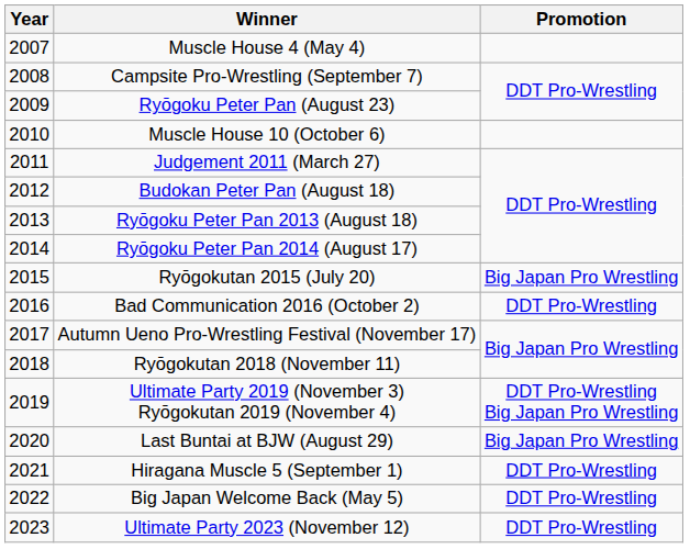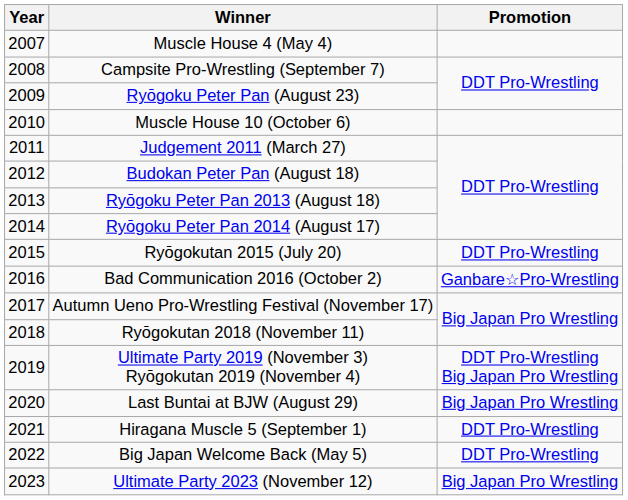 <table class="wikitable sortable" style="text-align: center">
 <tr>
 <th>Year</th>
 <th>Winner</th>
 <th>Promotion</th>
 </tr>
 <tr>
 <td>2007</td>
 <td>Muscle House 4 (May 4)</td>
 <td></td>
 </tr>
 <tr>
 <td>2008</td>
 <td>Campsite Pro-Wrestling (September 7)</td>
 <td rowspan=2><a href='#'>DDT Pro-Wrestling</a></td>
 </tr>
 <tr>
 <td>2009</td>
 <td><a href='#'>Ryōgoku Peter Pan</a> (August 23)</td>
 </tr>
 <tr>
 <td>2010</td>
 <td>Muscle House 10 (October 6)</td>
 <td></td>
 </tr>
 <tr>
 <td>2011</td>
 <td><a href='#'>Judgement 2011</a> (March 27)</td>
 <td rowspan=4><a href='#'>DDT Pro-Wrestling</a></td>
 </tr>
 <tr>
 <td>2012</td>
 <td><a href='#'>Budokan Peter Pan</a> (August 18)</td>
 </tr>
 <tr>
 <td>2013</td>
 <td><a href='#'>Ryōgoku Peter Pan 2013</a> (August 18)</td>
 </tr>
 <tr>
 <td>2014</td>
 <td><a href='#'>Ryōgoku Peter Pan 2014</a> (August 17)</td>
 </tr>
 <tr>
 <td>2015</td>
 <td>Ryōgokutan 2015 (July 20)</td>
-<td><a href='#'>Big Japan Pro Wrestling</a></td>
+<td><a href='#'>DDT Pro-Wrestling</a></td>
 </tr>
 <tr>
 <td>2016</td>
 <td>Bad Communication 2016 (October 2)</td>
-<td><a href='#'>DDT Pro-Wrestling</a></td>
+<td><a href='#'>Ganbare☆Pro-Wrestling</a></td>
 </tr>
 <tr>
 <td>2017</td>
 <td>Autumn Ueno Pro-Wrestling Festival (November 17)</td>
 <td rowspan=2><a href='#'>Big Japan Pro Wrestling</a></td>
 </tr>
 <tr>
 <td>2018</td>
 <td>Ryōgokutan 2018 (November 11)</td>
 </tr>
 <tr>
 <td>2019</td>
 <td><a href='#'>Ultimate Party 2019</a> (November 3)<br>Ryōgokutan 2019 (November 4)</td>
 <td><a href='#'>DDT Pro-Wrestling</a><br><a href='#'>Big Japan Pro Wrestling</a></td>
 </tr>
 <tr>
 <td>2020</td>
 <td>Last Buntai at BJW (August 29)</td>
 <td><a href='#'>Big Japan Pro Wrestling</a></td>
 </tr>
 <tr>
 <td>2021</td>
 <td>Hiragana Muscle 5 (September 1)</td>
 <td><a href='#'>DDT Pro-Wrestling</a></td>
 </tr>
 <tr>
 <td>2022</td>
 <td>Big Japan Welcome Back (May 5)</td>
 <td><a href='#'>DDT Pro-Wrestling</a></td>
 </tr>
 <tr>
 <td>2023</td>
 <td><a href='#'>Ultimate Party 2023</a> (November 12)</td>
-<td><a href='#'>DDT Pro-Wrestling</a></td>
+<td><a href='#'>Big Japan Pro Wrestling</a></td>
 </tr>
 </table>
